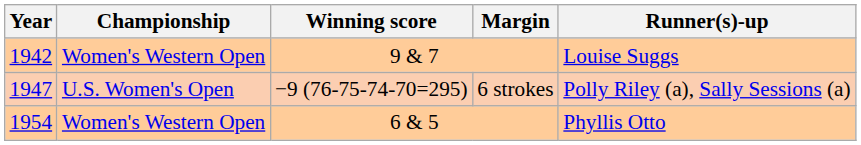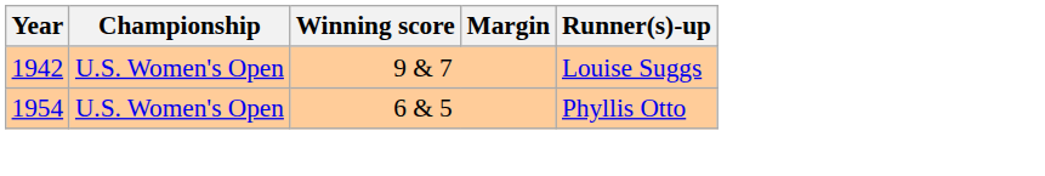 <table class="wikitable">
 <tr>
 <th>Year</th>
 <th>Championship</th>
 <th>Winning score</th>
 <th>Margin</th>
 <th>Runner(s)-up</th>
 </tr>
 <tr style="background:#FFCC99;">
 <td><a href='#'>1942</a></td>
-<td><a href='#'>Women's Western Open</a></td>
+<td><a href='#'>U.S. Women's Open</a></td>
 <td colspan=2 align=center>9 & 7</td>
 <td> <a href='#'>Louise Suggs</a></td>
 </tr>
-<tr style="background:#FBCEB1;">
-<td><a href='#'>1947</a></td>
-<td><a href='#'>U.S. Women's Open</a></td>
-<td>−9 (76-75-74-70=295)</td>
-<td>6 strokes</td>
-<td> <a href='#'>Polly Riley</a> (a),  <a href='#'>Sally Sessions</a> (a)</td>
-</tr>
 <tr style="background:#FFCC99;">
 <td><a href='#'>1954</a></td>
-<td><a href='#'>Women's Western Open</a></td>
+<td><a href='#'>U.S. Women's Open</a></td>
 <td colspan=2 align=center>6 & 5</td>
 <td> <a href='#'>Phyllis Otto</a></td>
 </tr>
 </table>
